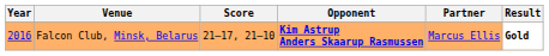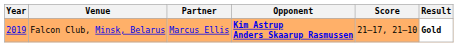 <table class="sortable wikitable" style="font-size: 90%;">
 <tr>
 <th>Year</th>
 <th>Venue</th>
+<th>Partner</th>
+<th>Opponent</th>
 <th>Score</th>
-<th>Opponent</th>
-<th>Partner</th>
 <th>Result</th>
 </tr>
 <tr style="background:#FFB069">
-<td align="center"><a href='#'>2016</a></td>
+<td align="center"><a href='#'>2019</a></td>
 <td align="left">Falcon Club, <a href='#'>Minsk, Belarus</a></td>
+<td align="left"> <a href='#'>Marcus Ellis</a></td>
+<td align="left"><strong> <a href='#'>Kim Astrup</a> <br>  <a href='#'>Anders Skaarup Rasmussen</a></strong></td>
 <td align="left">21–17, 21–10</td>
-<td align="left"><strong> <a href='#'>Kim Astrup</a> <br>  <a href='#'>Anders Skaarup Rasmussen</a></strong></td>
-<td align="left"> <a href='#'>Marcus Ellis</a></td>
 <td style="text-align:left; background:white"> <strong>Gold</strong></td>
 </tr>
 </table>
